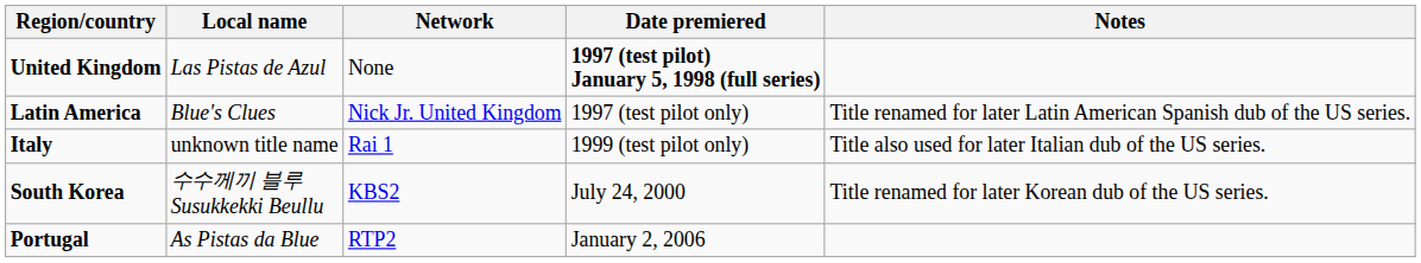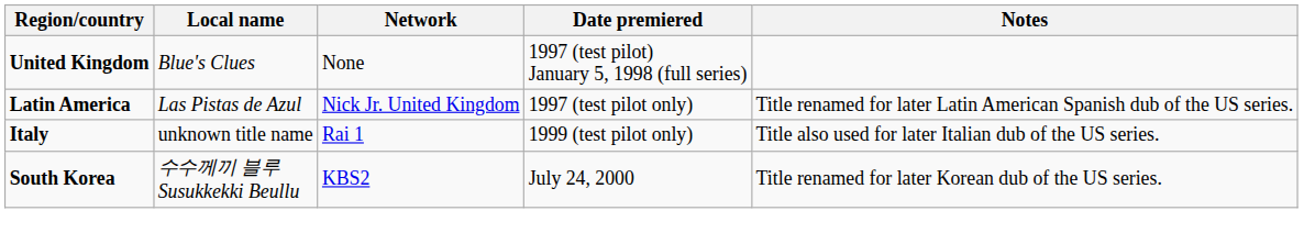 <table class="wikitable">
 <tr>
 <th>Region/country</th>
 <th>Local name</th>
 <th>Network</th>
 <th>Date premiered</th>
 <th>Notes</th>
 </tr>
 <tr>
 <td><strong>United Kingdom</strong></td>
-<td><em>Las Pistas de Azul</em></td>
+<td><em>Blue's Clues</em></td>
 <td>None</td>
-<td><strong>1997 (test pilot)<br>January 5, 1998 (full series)</strong></td>
+<td>1997 (test pilot)<br>January 5, 1998 (full series)</td>
 <td></td>
 </tr>
 <tr>
 <td><strong>Latin America</strong></td>
-<td><em>Blue's Clues</em></td>
+<td><em>Las Pistas de Azul</em></td>
 <td><a href='#'>Nick Jr. United Kingdom</a></td>
 <td>1997 (test pilot only)</td>
 <td>Title renamed for later Latin American Spanish dub of the US series.</td>
 </tr>
 <tr>
 <td><strong>Italy</strong></td>
 <td>unknown title name</td>
 <td><a href='#'>Rai 1</a></td>
 <td>1999 (test pilot only)</td>
 <td>Title also used for later Italian dub of the US series.</td>
 </tr>
 <tr>
 <td><strong>South Korea</strong></td>
 <td><em>수수께끼 블루<br>Susukkekki Beullu</em></td>
 <td><a href='#'>KBS2</a></td>
 <td>July 24, 2000</td>
 <td>Title renamed for later Korean dub of the US series.</td>
 </tr>
-<tr>
-<td><strong>Portugal</strong></td>
-<td><em>As Pistas da Blue</em></td>
-<td><a href='#'>RTP2</a></td>
-<td>January 2, 2006</td>
-<td></td>
-</tr>
 </table>
